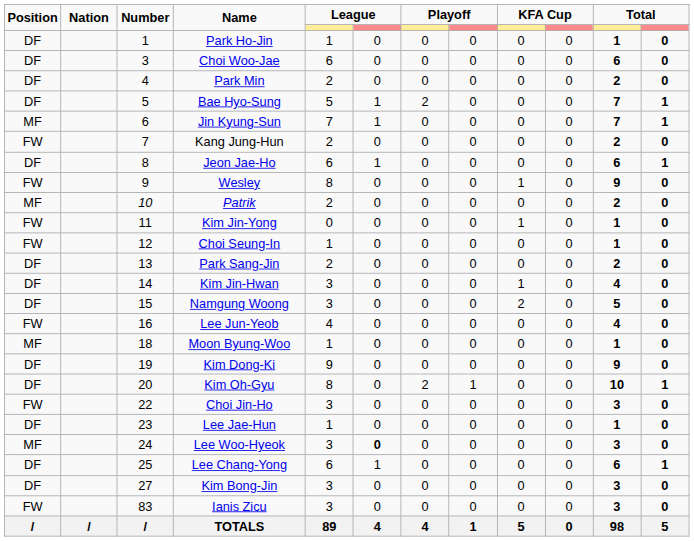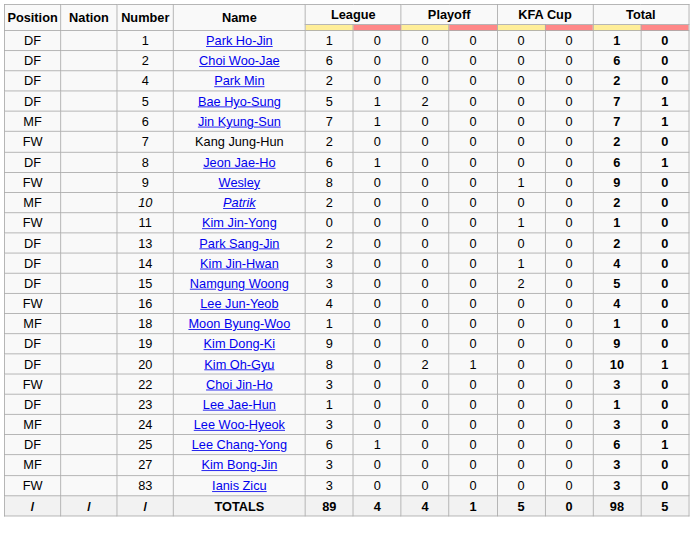 <table class="wikitable" style="font-size: 95%; text-align: center;">
 <tr>
 <td rowspan="2" width="60" align="center"><strong>Position</strong></td>
 <td rowspan="2" width="60" align="center"><strong>Nation</strong></td>
 <td rowspan="2" width="60" align="center"><strong>Number</strong></td>
 <td rowspan="2" width="150" align="center"><strong>Name</strong></td>
 <td colspan="2" width="100" align="center"><strong>League</strong></td>
 <td colspan="2" width="100" align="center"><strong>Playoff</strong></td>
 <td colspan="2" width="100" align="center"><strong>KFA Cup</strong></td>
 <td colspan="2" width="100" align="center"><strong>Total</strong></td>
 </tr>
 <tr>
 <th width="50" style="background: #FFEE99"></th>
 <th width="50" style="background: #FF8888"></th>
 <th width="50" style="background: #FFEE99"></th>
 <th width="50" style="background: #FF8888"></th>
 <th width="50" style="background: #FFEE99"></th>
 <th width="50" style="background: #FF8888"></th>
 <th width="50" style="background: #FFEE99"></th>
 <th width="50" style="background: #FF8888"></th>
 </tr>
 <tr>
 <td>DF</td>
 <td></td>
 <td>1</td>
 <td><a href='#'>Park Ho-Jin</a></td>
 <td>1</td>
 <td>0</td>
 <td>0</td>
 <td>0</td>
 <td>0</td>
 <td>0</td>
 <td><strong>1</strong></td>
 <td><strong>0</strong></td>
 </tr>
 <tr>
 <td>DF</td>
 <td></td>
-<td>3</td>
+<td>2</td>
 <td><a href='#'>Choi Woo-Jae</a></td>
 <td>6</td>
 <td>0</td>
 <td>0</td>
 <td>0</td>
 <td>0</td>
 <td>0</td>
 <td><strong>6</strong></td>
 <td><strong>0</strong></td>
 </tr>
 <tr>
 <td>DF</td>
 <td></td>
 <td>4</td>
 <td><a href='#'>Park Min</a></td>
 <td>2</td>
 <td>0</td>
 <td>0</td>
 <td>0</td>
 <td>0</td>
 <td>0</td>
 <td><strong>2</strong></td>
 <td><strong>0</strong></td>
 </tr>
 <tr>
 <td>DF</td>
 <td></td>
 <td>5</td>
 <td><a href='#'>Bae Hyo-Sung</a></td>
 <td>5</td>
 <td>1</td>
 <td>2</td>
 <td>0</td>
 <td>0</td>
 <td>0</td>
 <td><strong>7</strong></td>
 <td><strong>1</strong></td>
 </tr>
 <tr>
 <td>MF</td>
 <td></td>
 <td>6</td>
 <td><a href='#'>Jin Kyung-Sun</a></td>
 <td>7</td>
 <td>1</td>
 <td>0</td>
 <td>0</td>
 <td>0</td>
 <td>0</td>
 <td><strong>7</strong></td>
 <td><strong>1</strong></td>
 </tr>
 <tr>
 <td>FW</td>
 <td></td>
 <td>7</td>
 <td>Kang Jung-Hun</td>
 <td>2</td>
 <td>0</td>
 <td>0</td>
 <td>0</td>
 <td>0</td>
 <td>0</td>
 <td><strong>2</strong></td>
 <td><strong>0</strong></td>
 </tr>
 <tr>
 <td>DF</td>
 <td></td>
 <td>8</td>
 <td><a href='#'>Jeon Jae-Ho</a></td>
 <td>6</td>
 <td>1</td>
 <td>0</td>
 <td>0</td>
 <td>0</td>
 <td>0</td>
 <td><strong>6</strong></td>
 <td><strong>1</strong></td>
 </tr>
 <tr>
 <td>FW</td>
 <td></td>
 <td>9</td>
 <td><a href='#'>Wesley</a></td>
 <td>8</td>
 <td>0</td>
 <td>0</td>
 <td>0</td>
 <td>1</td>
 <td>0</td>
 <td><strong>9</strong></td>
 <td><strong>0</strong></td>
 </tr>
 <tr>
 <td>MF</td>
 <td></td>
 <td><em>10</em></td>
 <td><em><a href='#'>Patrik</a></em></td>
 <td>2</td>
 <td>0</td>
 <td>0</td>
 <td>0</td>
 <td>0</td>
 <td>0</td>
 <td><strong>2</strong></td>
 <td><strong>0</strong></td>
 </tr>
 <tr>
 <td>FW</td>
 <td></td>
 <td>11</td>
 <td><a href='#'>Kim Jin-Yong</a></td>
 <td>0</td>
 <td>0</td>
 <td>0</td>
 <td>0</td>
 <td>1</td>
-<td>0</td>
-<td><strong>1</strong></td>
-<td><strong>0</strong></td>
-</tr>
-<tr>
-<td>FW</td>
-<td></td>
-<td>12</td>
-<td><a href='#'>Choi Seung-In</a></td>
-<td>1</td>
-<td>0</td>
-<td>0</td>
-<td>0</td>
-<td>0</td>
 <td>0</td>
 <td><strong>1</strong></td>
 <td><strong>0</strong></td>
 </tr>
 <tr>
 <td>DF</td>
 <td></td>
 <td>13</td>
 <td><a href='#'>Park Sang-Jin</a></td>
 <td>2</td>
 <td>0</td>
 <td>0</td>
 <td>0</td>
 <td>0</td>
 <td>0</td>
 <td><strong>2</strong></td>
 <td><strong>0</strong></td>
 </tr>
 <tr>
 <td>DF</td>
 <td></td>
 <td>14</td>
 <td><a href='#'>Kim Jin-Hwan</a></td>
 <td>3</td>
 <td>0</td>
 <td>0</td>
 <td>0</td>
 <td>1</td>
 <td>0</td>
 <td><strong>4</strong></td>
 <td><strong>0</strong></td>
 </tr>
 <tr>
 <td>DF</td>
 <td></td>
 <td>15</td>
 <td><a href='#'>Namgung Woong</a></td>
 <td>3</td>
 <td>0</td>
 <td>0</td>
 <td>0</td>
 <td>2</td>
 <td>0</td>
 <td><strong>5</strong></td>
 <td><strong>0</strong></td>
 </tr>
 <tr>
 <td>FW</td>
 <td></td>
 <td>16</td>
 <td><a href='#'>Lee Jun-Yeob</a></td>
 <td>4</td>
 <td>0</td>
 <td>0</td>
 <td>0</td>
 <td>0</td>
 <td>0</td>
 <td><strong>4</strong></td>
 <td><strong>0</strong></td>
 </tr>
 <tr>
 <td>MF</td>
 <td></td>
 <td>18</td>
 <td><a href='#'>Moon Byung-Woo</a></td>
 <td>1</td>
 <td>0</td>
 <td>0</td>
 <td>0</td>
 <td>0</td>
 <td>0</td>
 <td><strong>1</strong></td>
 <td><strong>0</strong></td>
 </tr>
 <tr>
 <td>DF</td>
 <td></td>
 <td>19</td>
 <td><a href='#'>Kim Dong-Ki</a></td>
 <td>9</td>
 <td>0</td>
 <td>0</td>
 <td>0</td>
 <td>0</td>
 <td>0</td>
 <td><strong>9</strong></td>
 <td><strong>0</strong></td>
 </tr>
 <tr>
 <td>DF</td>
 <td></td>
 <td>20</td>
 <td><a href='#'>Kim Oh-Gyu</a></td>
 <td>8</td>
 <td>0</td>
 <td>2</td>
 <td>1</td>
 <td>0</td>
 <td>0</td>
 <td><strong>10</strong></td>
 <td><strong>1</strong></td>
 </tr>
 <tr>
 <td>FW</td>
 <td></td>
 <td>22</td>
 <td><a href='#'>Choi Jin-Ho</a></td>
 <td>3</td>
 <td>0</td>
 <td>0</td>
 <td>0</td>
 <td>0</td>
 <td>0</td>
 <td><strong>3</strong></td>
 <td><strong>0</strong></td>
 </tr>
 <tr>
 <td>DF</td>
 <td></td>
 <td>23</td>
 <td><a href='#'>Lee Jae-Hun</a></td>
 <td>1</td>
 <td>0</td>
 <td>0</td>
 <td>0</td>
 <td>0</td>
 <td>0</td>
 <td><strong>1</strong></td>
 <td><strong>0</strong></td>
 </tr>
 <tr>
 <td>MF</td>
 <td></td>
 <td>24</td>
 <td><a href='#'>Lee Woo-Hyeok</a></td>
 <td>3</td>
-<td><strong>0</strong></td>
+<td>0</td>
 <td>0</td>
 <td>0</td>
 <td>0</td>
 <td>0</td>
 <td><strong>3</strong></td>
 <td><strong>0</strong></td>
 </tr>
 <tr>
 <td>DF</td>
 <td></td>
 <td>25</td>
 <td><a href='#'>Lee Chang-Yong</a></td>
 <td>6</td>
 <td>1</td>
 <td>0</td>
 <td>0</td>
 <td>0</td>
 <td>0</td>
 <td><strong>6</strong></td>
 <td><strong>1</strong></td>
 </tr>
 <tr>
-<td>DF</td>
+<td>MF</td>
 <td></td>
 <td>27</td>
 <td><a href='#'>Kim Bong-Jin</a></td>
 <td>3</td>
 <td>0</td>
 <td>0</td>
 <td>0</td>
 <td>0</td>
 <td>0</td>
 <td><strong>3</strong></td>
 <td><strong>0</strong></td>
 </tr>
 <tr>
 <td>FW</td>
 <td></td>
 <td>83</td>
 <td><a href='#'>Ianis Zicu</a></td>
 <td>3</td>
 <td>0</td>
 <td>0</td>
 <td>0</td>
 <td>0</td>
 <td>0</td>
 <td><strong>3</strong></td>
 <td><strong>0</strong></td>
 </tr>
 <tr>
 <th>/</th>
 <th>/</th>
 <th>/</th>
 <th>TOTALS</th>
 <th>89</th>
 <th>4</th>
 <th>4</th>
 <th>1</th>
 <th>5</th>
 <th>0</th>
 <th>98</th>
 <th>5</th>
 </tr>
 </table>
